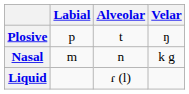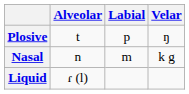 <table class="wikitable" style="text-align:center">
 <tr>
 <th></th>
+<th><a href='#'>Alveolar</a></th>
 <th><a href='#'>Labial</a></th>
-<th><a href='#'>Alveolar</a></th>
 <th><a href='#'>Velar</a></th>
 </tr>
 <tr>
 <th><a href='#'>Plosive</a></th>
+<td>t</td>
 <td>p</td>
-<td>t</td>
 <td>ŋ</td>
 </tr>
 <tr>
 <th><a href='#'>Nasal</a></th>
+<td width="20px" style="border-right: 0;">n</td>
 <td width="20px" style="border-right: 0;">m</td>
-<td width="20px" style="border-right: 0;">n</td>
 <td>k g</td>
 </tr>
 <tr>
 <th><a href='#'>Liquid</a></th>
+<td>ɾ (l)</td>
 <td></td>
-<td>ɾ (l)</td>
 <td></td>
 </tr>
 </table>
